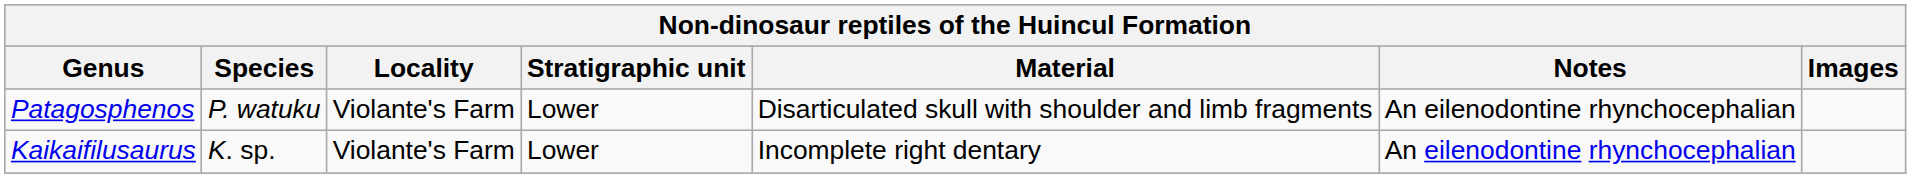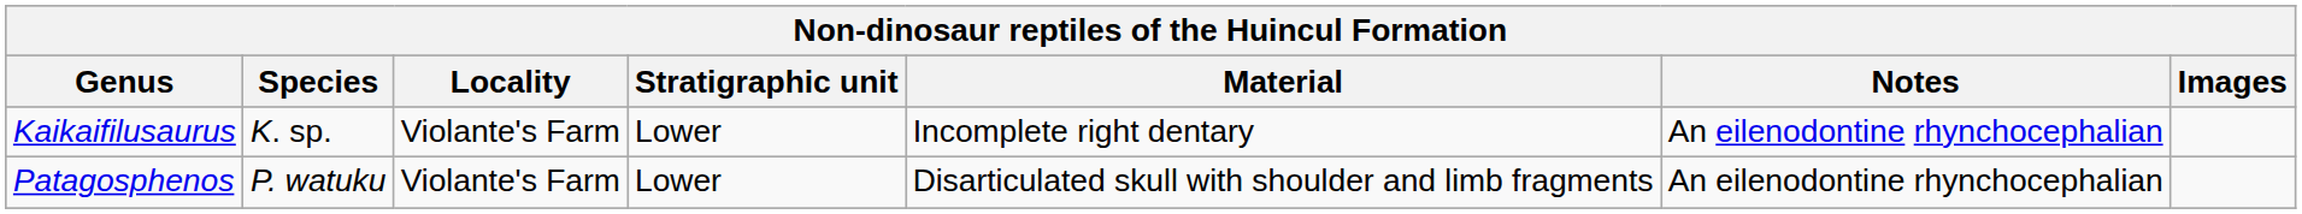 <table class="wikitable">
 <tr>
 <th colspan="7">Non-dinosaur reptiles of the Huincul Formation</th>
 </tr>
 <tr>
 <th>Genus</th>
 <th>Species</th>
 <th>Locality</th>
 <th>Stratigraphic unit</th>
 <th>Material</th>
 <th>Notes</th>
 <th>Images</th>
 </tr>
 <tr>
+<td><em><a href='#'>Kaikaifilusaurus</a></em></td>
+<td><em>K</em>. sp.</td>
+<td>Violante's Farm</td>
+<td>Lower</td>
+<td>Incomplete right dentary</td>
+<td>An <a href='#'>eilenodontine</a> <a href='#'>rhynchocephalian</a></td>
+<td></td>
+</tr>
+<tr>
 <td><em><a href='#'>Patagosphenos</a></em></td>
 <td><em>P. watuku</em></td>
 <td>Violante's Farm</td>
 <td>Lower</td>
 <td>Disarticulated skull with shoulder and limb fragments</td>
 <td>An eilenodontine rhynchocephalian</td>
 <td></td>
 </tr>
-<tr>
-<td><em><a href='#'>Kaikaifilusaurus</a></em></td>
-<td><em>K</em>. sp.</td>
-<td>Violante's Farm</td>
-<td>Lower</td>
-<td>Incomplete right dentary</td>
-<td>An <a href='#'>eilenodontine</a> <a href='#'>rhynchocephalian</a></td>
-<td></td>
-</tr>
 </table>
